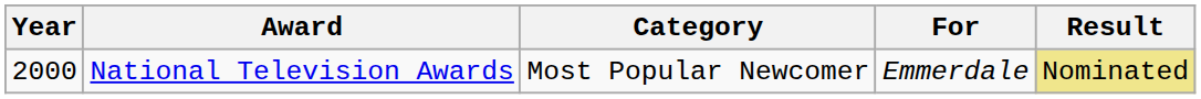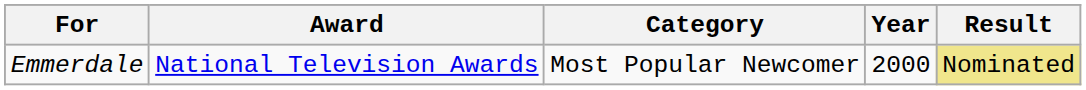 <table class="wikitable">
 <tr>
-<th>Year</th>
+<th>For</th>
 <th>Award</th>
 <th>Category</th>
-<th>For</th>
+<th>Year</th>
 <th>Result</th>
 </tr>
 <tr>
-<td>2000</td>
+<td><em>Emmerdale</em></td>
 <td><a href='#'>National Television Awards</a></td>
 <td>Most Popular Newcomer</td>
-<td><em>Emmerdale</em></td>
+<td>2000</td>
 <td style="background: khaki;">Nominated</td>
 </tr>
 </table>
